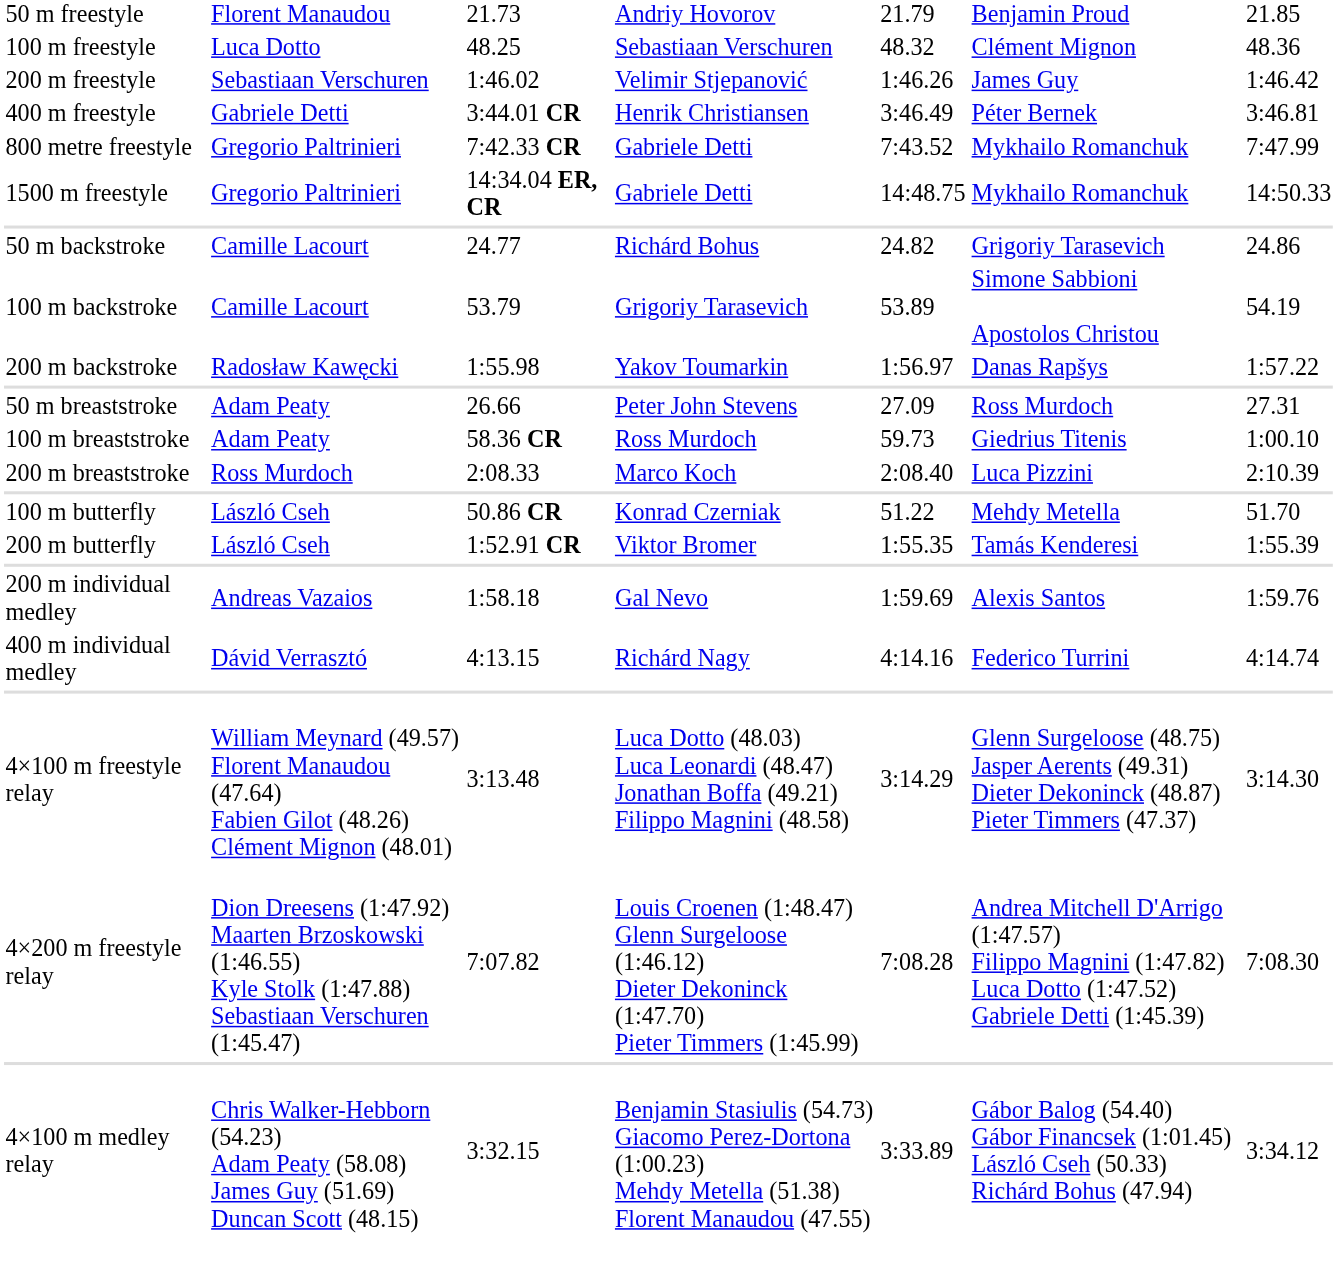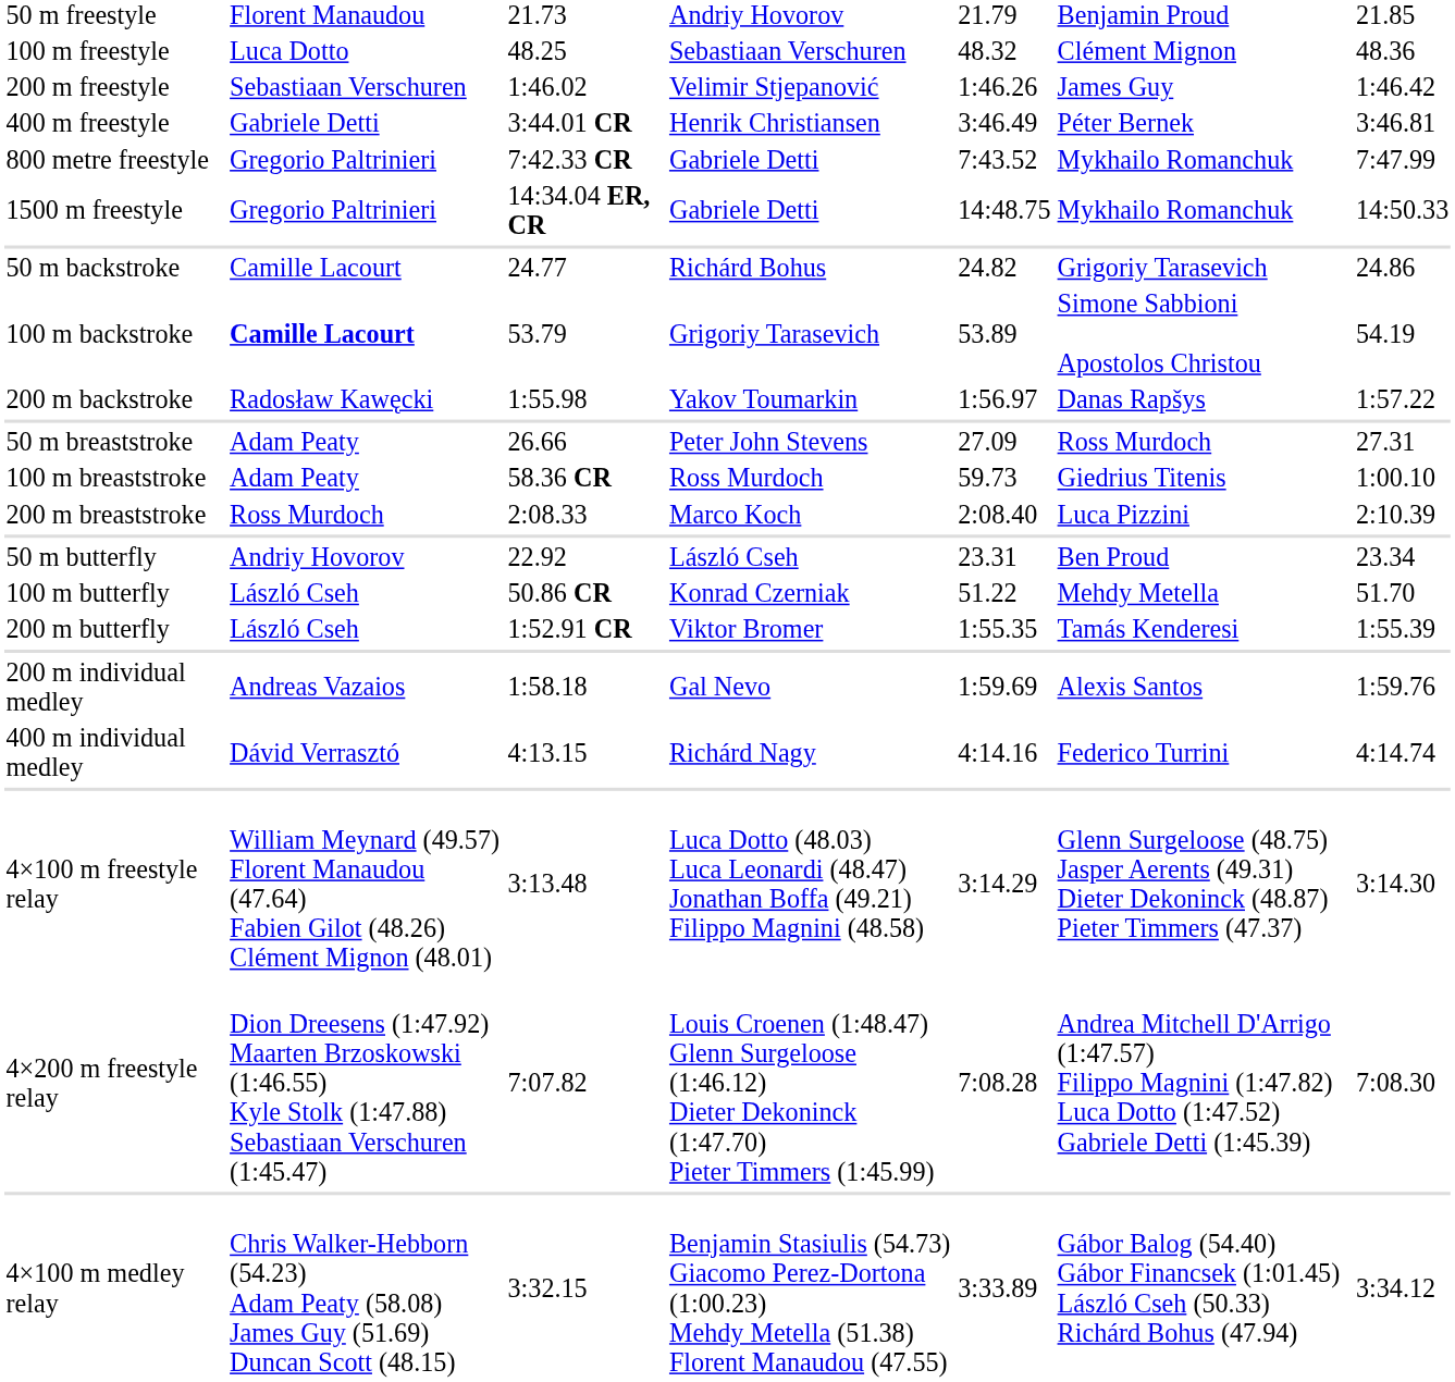 <table>
 <tr>
 <td>50 m freestyle<br></td>
 <td><a href='#'>Florent Manaudou</a><br></td>
 <td>21.73</td>
 <td><a href='#'>Andriy Hovorov</a><br></td>
 <td>21.79</td>
 <td><a href='#'>Benjamin Proud</a><br></td>
 <td>21.85</td>
 </tr>
 <tr>
 <td>100 m freestyle<br></td>
 <td><a href='#'>Luca Dotto</a><br></td>
 <td>48.25</td>
 <td><a href='#'>Sebastiaan Verschuren</a><br></td>
 <td>48.32</td>
 <td><a href='#'>Clément Mignon</a><br></td>
 <td>48.36</td>
 </tr>
 <tr>
 <td>200 m freestyle<br></td>
 <td><a href='#'>Sebastiaan Verschuren</a><br></td>
 <td>1:46.02</td>
 <td><a href='#'>Velimir Stjepanović</a><br></td>
 <td>1:46.26</td>
 <td><a href='#'>James Guy</a><br></td>
 <td>1:46.42</td>
 </tr>
 <tr>
 <td>400 m freestyle<br></td>
 <td><a href='#'>Gabriele Detti</a><br></td>
 <td>3:44.01 <strong>CR</strong></td>
 <td><a href='#'>Henrik Christiansen</a><br></td>
 <td>3:46.49</td>
 <td><a href='#'>Péter Bernek</a><br></td>
 <td>3:46.81</td>
 </tr>
 <tr>
 <td>800 metre freestyle<br></td>
 <td><a href='#'>Gregorio Paltrinieri</a><br></td>
 <td>7:42.33 <strong>CR</strong></td>
 <td><a href='#'>Gabriele Detti</a><br></td>
 <td>7:43.52</td>
 <td><a href='#'>Mykhailo Romanchuk</a><br></td>
 <td>7:47.99</td>
 </tr>
 <tr>
 <td>1500 m freestyle<br></td>
 <td><a href='#'>Gregorio Paltrinieri</a><br></td>
 <td>14:34.04 <strong>ER, CR</strong></td>
 <td><a href='#'>Gabriele Detti</a><br></td>
 <td>14:48.75</td>
 <td><a href='#'>Mykhailo Romanchuk</a><br></td>
 <td>14:50.33</td>
 </tr>
 <tr style="background:#ddd;">
 <td colspan=7></td>
 </tr>
 <tr>
 <td>50 m backstroke<br></td>
 <td><a href='#'>Camille Lacourt</a><br></td>
 <td>24.77</td>
 <td><a href='#'>Richárd Bohus</a><br></td>
 <td>24.82</td>
 <td><a href='#'>Grigoriy Tarasevich</a><br></td>
 <td>24.86</td>
 </tr>
 <tr>
 <td>100 m backstroke<br></td>
-<td><a href='#'>Camille Lacourt</a><br></td>
+<td><strong><a href='#'>Camille Lacourt</a><br></strong></td>
 <td>53.79</td>
 <td><a href='#'>Grigoriy Tarasevich</a><br></td>
 <td>53.89</td>
 <td><a href='#'>Simone Sabbioni</a><br><br><a href='#'>Apostolos Christou</a><br></td>
 <td>54.19</td>
 </tr>
 <tr>
 <td>200 m backstroke<br></td>
 <td><a href='#'>Radosław Kawęcki</a><br></td>
 <td>1:55.98</td>
 <td><a href='#'>Yakov Toumarkin</a><br></td>
 <td>1:56.97</td>
 <td><a href='#'>Danas Rapšys</a><br></td>
 <td>1:57.22</td>
 </tr>
 <tr style="background:#ddd;">
 <td colspan=7></td>
 </tr>
 <tr>
 <td>50 m breaststroke<br></td>
 <td><a href='#'>Adam Peaty</a><br></td>
 <td>26.66</td>
 <td><a href='#'>Peter John Stevens</a><br></td>
 <td>27.09</td>
 <td><a href='#'>Ross Murdoch</a><br></td>
 <td>27.31</td>
 </tr>
 <tr>
 <td>100 m breaststroke<br></td>
 <td><a href='#'>Adam Peaty</a><br></td>
 <td>58.36 <strong>CR</strong></td>
 <td><a href='#'>Ross Murdoch</a><br></td>
 <td>59.73</td>
 <td><a href='#'>Giedrius Titenis</a><br></td>
 <td>1:00.10</td>
 </tr>
 <tr>
 <td>200 m breaststroke<br></td>
 <td><a href='#'>Ross Murdoch</a><br></td>
 <td>2:08.33</td>
 <td><a href='#'>Marco Koch</a><br></td>
 <td>2:08.40</td>
 <td><a href='#'>Luca Pizzini</a><br></td>
 <td>2:10.39</td>
 </tr>
 <tr style="background:#ddd;">
 <td colspan=7></td>
+</tr>
+<tr>
+<td>50 m butterfly<br></td>
+<td><a href='#'>Andriy Hovorov</a><br></td>
+<td>22.92</td>
+<td><a href='#'>László Cseh</a><br></td>
+<td>23.31</td>
+<td><a href='#'>Ben Proud</a><br></td>
+<td>23.34</td>
 </tr>
 <tr>
 <td>100 m butterfly<br></td>
 <td><a href='#'>László Cseh</a><br></td>
 <td>50.86 <strong>CR</strong></td>
 <td><a href='#'>Konrad Czerniak</a><br></td>
 <td>51.22</td>
 <td><a href='#'>Mehdy Metella</a><br></td>
 <td>51.70</td>
 </tr>
 <tr>
 <td>200 m butterfly<br></td>
 <td><a href='#'>László Cseh</a><br></td>
 <td>1:52.91 <strong>CR</strong></td>
 <td><a href='#'>Viktor Bromer</a><br></td>
 <td>1:55.35</td>
 <td><a href='#'>Tamás Kenderesi</a><br></td>
 <td>1:55.39</td>
 </tr>
 <tr style="background:#ddd;">
 <td colspan=7></td>
 </tr>
 <tr>
 <td>200 m individual medley<br></td>
 <td><a href='#'>Andreas Vazaios</a><br></td>
 <td>1:58.18</td>
 <td><a href='#'>Gal Nevo</a><br></td>
 <td>1:59.69</td>
 <td><a href='#'>Alexis Santos</a><br></td>
 <td>1:59.76</td>
 </tr>
 <tr>
 <td>400 m individual medley<br></td>
 <td><a href='#'>Dávid Verrasztó</a><br></td>
 <td>4:13.15</td>
 <td><a href='#'>Richárd Nagy</a><br></td>
 <td>4:14.16</td>
 <td><a href='#'>Federico Turrini</a><br></td>
 <td>4:14.74</td>
 </tr>
 <tr style="background:#ddd;">
 <td colspan=7></td>
 </tr>
 <tr>
 <td>4×100 m freestyle relay<br></td>
 <td valign=top><br><a href='#'>William Meynard</a> (49.57)<br><a href='#'>Florent Manaudou</a> (47.64)<br><a href='#'>Fabien Gilot</a> (48.26)<br><a href='#'>Clément Mignon</a> (48.01)</td>
 <td>3:13.48</td>
 <td valign=top><br><a href='#'>Luca Dotto</a> (48.03)<br><a href='#'>Luca Leonardi</a> (48.47)<br><a href='#'>Jonathan Boffa</a> (49.21)<br><a href='#'>Filippo Magnini</a> (48.58)</td>
 <td>3:14.29</td>
 <td valign=top><br><a href='#'>Glenn Surgeloose</a> (48.75)<br><a href='#'>Jasper Aerents</a> (49.31)<br><a href='#'>Dieter Dekoninck</a> (48.87)<br><a href='#'>Pieter Timmers</a> (47.37)</td>
 <td>3:14.30</td>
 </tr>
 <tr>
 <td>4×200 m freestyle relay<br></td>
 <td valign=top><br><a href='#'>Dion Dreesens</a> (1:47.92)<br><a href='#'>Maarten Brzoskowski</a> (1:46.55)<br><a href='#'>Kyle Stolk</a> (1:47.88)<br><a href='#'>Sebastiaan Verschuren</a> (1:45.47)</td>
 <td>7:07.82</td>
 <td valign=top><br><a href='#'>Louis Croenen</a> (1:48.47)<br><a href='#'>Glenn Surgeloose</a> (1:46.12)<br><a href='#'>Dieter Dekoninck</a> (1:47.70)<br><a href='#'>Pieter Timmers</a> (1:45.99)</td>
 <td>7:08.28</td>
 <td valign=top><br><a href='#'>Andrea Mitchell D'Arrigo</a> (1:47.57)<br><a href='#'>Filippo Magnini</a> (1:47.82)<br><a href='#'>Luca Dotto</a> (1:47.52)<br><a href='#'>Gabriele Detti</a> (1:45.39)</td>
 <td>7:08.30</td>
 </tr>
 <tr style="background:#ddd;">
 <td colspan=7></td>
 </tr>
 <tr>
 <td>4×100 m medley relay<br></td>
 <td valign=top><br><a href='#'>Chris Walker-Hebborn</a> (54.23)<br><a href='#'>Adam Peaty</a> (58.08)<br><a href='#'>James Guy</a> (51.69)<br><a href='#'>Duncan Scott</a> (48.15)</td>
 <td>3:32.15</td>
 <td valign=top><br><a href='#'>Benjamin Stasiulis</a> (54.73)<br><a href='#'>Giacomo Perez-Dortona</a> (1:00.23)<br><a href='#'>Mehdy Metella</a> (51.38)<br><a href='#'>Florent Manaudou</a> (47.55)</td>
 <td>3:33.89</td>
 <td valign=top><br><a href='#'>Gábor Balog</a> (54.40)<br><a href='#'>Gábor Financsek</a> (1:01.45)<br><a href='#'>László Cseh</a> (50.33)<br><a href='#'>Richárd Bohus</a> (47.94)</td>
 <td>3:34.12</td>
 </tr>
 </table>
